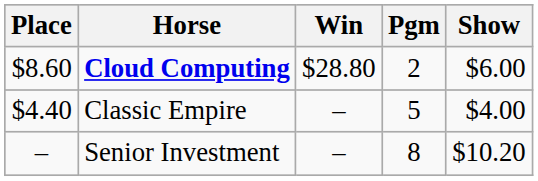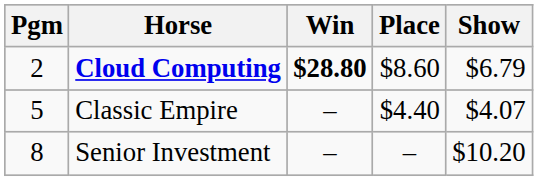 <table class="wikitable">
 <tr>
-<th>Place</th>
+<th>Pgm</th>
 <th>Horse</th>
 <th>Win</th>
-<th>Pgm</th>
+<th>Place</th>
 <th>Show</th>
 </tr>
 <tr>
+<td style="text-align: center;">2</td>
+<td><strong><a href='#'>Cloud Computing</a></strong></td>
+<td style="text-align: right;"><strong>$28.80</strong></td>
 <td style="text-align: right;">$8.60</td>
-<td><strong><a href='#'>Cloud Computing</a></strong></td>
-<td style="text-align: right;">$28.80</td>
-<td style="text-align: center;">2</td>
-<td style="text-align: right;">$6.00</td>
+<td style="text-align: right;">$6.79</td>
 </tr>
 <tr>
-<td style="text-align: right;">$4.40</td>
+<td style="text-align: center;">5</td>
 <td>Classic Empire</td>
 <td style="text-align: center;">–</td>
-<td style="text-align: center;">5</td>
-<td style="text-align: right;">$4.00</td>
+<td style="text-align: right;">$4.40</td>
+<td style="text-align: right;">$4.07</td>
 </tr>
 <tr>
-<td style="text-align: center;">–</td>
+<td style="text-align: center;">8</td>
 <td>Senior Investment</td>
 <td style="text-align: center;">–</td>
-<td style="text-align: center;">8</td>
+<td style="text-align: center;">–</td>
 <td style="text-align: right;">$10.20</td>
 </tr>
 </table>
